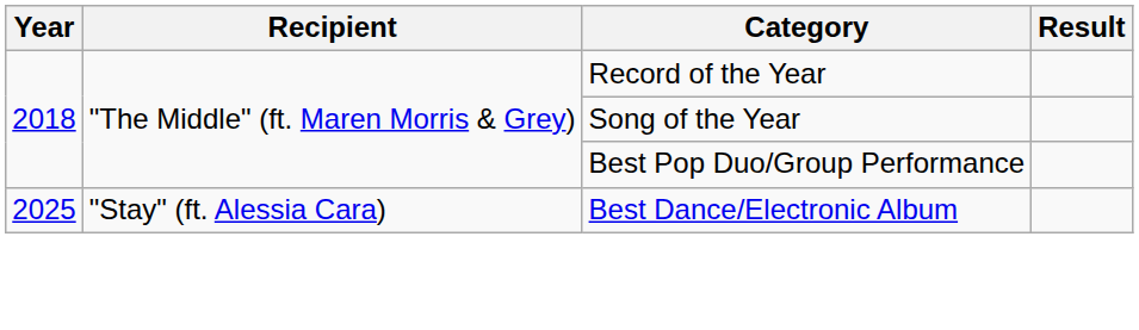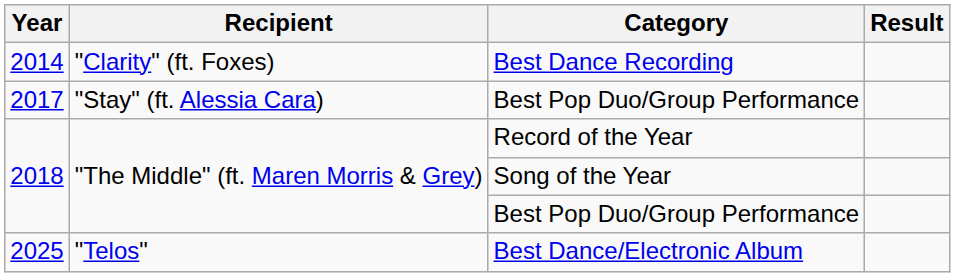 <table class="wikitable">
 <tr>
 <th>Year</th>
 <th>Recipient</th>
 <th>Category</th>
 <th>Result</th>
+</tr>
+<tr>
+<td><a href='#'>2014</a></td>
+<td>"<a href='#'>Clarity</a>" (ft. Foxes)</td>
+<td><a href='#'>Best Dance Recording</a></td>
+<td></td>
+</tr>
+<tr>
+<td><a href='#'>2017</a></td>
+<td>"Stay" (ft. <a href='#'>Alessia Cara</a>)</td>
+<td>Best Pop Duo/Group Performance</td>
+<td></td>
 </tr>
 <tr>
 <td rowspan="3"><a href='#'>2018</a></td>
 <td rowspan="3">"The Middle" (ft. <a href='#'>Maren Morris</a> & <a href='#'>Grey</a>)</td>
 <td>Record of the Year</td>
 <td></td>
 </tr>
 <tr>
 <td>Song of the Year</td>
 <td></td>
 </tr>
 <tr>
 <td>Best Pop Duo/Group Performance</td>
 <td></td>
 </tr>
 <tr>
 <td><a href='#'>2025</a></td>
-<td>"Stay" (ft. <a href='#'>Alessia Cara</a>)</td>
+<td>"<a href='#'>Telos</a>"</td>
 <td><a href='#'>Best Dance/Electronic Album</a></td>
 <td></td>
 </tr>
 </table>
